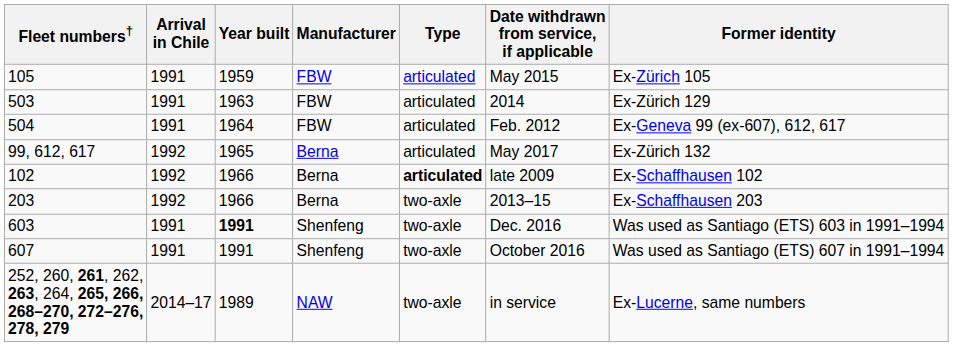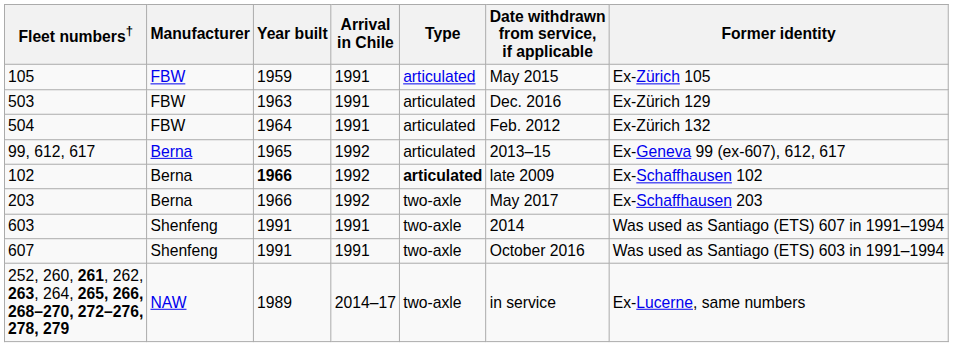 <table style="text-align:left;" class="wikitable">
 <tr>
 <th>Fleet numbers<sup>†</sup></th>
+<th>Manufacturer</th>
+<th>Year built</th>
 <th>Arrival<br> in Chile</th>
-<th>Year built</th>
-<th>Manufacturer</th>
 <th>Type</th>
 <th>Date withdrawn<br> from service,<br> if applicable</th>
 <th>Former identity</th>
 </tr>
 <tr>
 <td>105</td>
+<td><a href='#'>FBW</a></td>
+<td>1959</td>
 <td>1991</td>
-<td>1959</td>
-<td><a href='#'>FBW</a></td>
 <td><a href='#'>articulated</a></td>
 <td>May 2015</td>
 <td>Ex-<a href='#'>Zürich</a> 105</td>
 </tr>
 <tr>
 <td>503</td>
+<td>FBW</td>
+<td>1963</td>
 <td>1991</td>
-<td>1963</td>
-<td>FBW</td>
 <td>articulated</td>
-<td>2014</td>
+<td>Dec. 2016</td>
 <td>Ex-Zürich 129</td>
 </tr>
 <tr>
 <td>504</td>
+<td>FBW</td>
+<td>1964</td>
 <td>1991</td>
-<td>1964</td>
-<td>FBW</td>
 <td>articulated</td>
 <td>Feb. 2012</td>
+<td>Ex-Zürich 132</td>
+</tr>
+<tr>
+<td>99, 612, 617</td>
+<td><a href='#'>Berna</a></td>
+<td>1965</td>
+<td>1992</td>
+<td>articulated</td>
+<td>2013–15</td>
 <td>Ex-<a href='#'>Geneva</a> 99 (ex-607), 612, 617</td>
 </tr>
 <tr>
-<td>99, 612, 617</td>
+<td>102</td>
+<td>Berna</td>
+<td><strong>1966</strong></td>
 <td>1992</td>
-<td>1965</td>
-<td><a href='#'>Berna</a></td>
-<td>articulated</td>
-<td>May 2017</td>
-<td>Ex-Zürich 132</td>
-</tr>
-<tr>
-<td>102</td>
-<td>1992</td>
-<td>1966</td>
-<td>Berna</td>
 <td><strong>articulated</strong></td>
 <td>late 2009</td>
 <td>Ex-<a href='#'>Schaffhausen</a> 102</td>
 </tr>
 <tr>
 <td>203</td>
+<td>Berna</td>
+<td>1966</td>
 <td>1992</td>
-<td>1966</td>
-<td>Berna</td>
 <td>two-axle</td>
-<td>2013–15</td>
+<td>May 2017</td>
 <td>Ex-<a href='#'>Schaffhausen</a> 203</td>
 </tr>
 <tr>
 <td>603</td>
+<td>Shenfeng</td>
 <td>1991</td>
-<td><strong>1991</strong></td>
+<td>1991</td>
+<td>two-axle</td>
+<td>2014</td>
+<td>Was used as Santiago (ETS) 607 in 1991–1994</td>
+</tr>
+<tr>
+<td>607</td>
 <td>Shenfeng</td>
+<td>1991</td>
+<td>1991</td>
 <td>two-axle</td>
-<td>Dec. 2016</td>
+<td>October 2016</td>
 <td>Was used as Santiago (ETS) 603 in 1991–1994</td>
 </tr>
 <tr>
-<td>607</td>
-<td>1991</td>
-<td>1991</td>
-<td>Shenfeng</td>
-<td>two-axle</td>
-<td>October 2016</td>
-<td>Was used as Santiago (ETS) 607 in 1991–1994</td>
-</tr>
-<tr>
 <td>252, 260, <strong>261</strong>, 262,<br> <strong>263</strong>, 264, <strong>265, 266,<br> 268–270, 272–276,<br> 278, 279</strong></td>
+<td><a href='#'>NAW</a></td>
+<td>1989</td>
 <td>2014–17</td>
-<td>1989</td>
-<td><a href='#'>NAW</a></td>
 <td>two-axle</td>
 <td>in service</td>
 <td>Ex-<a href='#'>Lucerne</a>, same numbers</td>
 </tr>
 </table>
